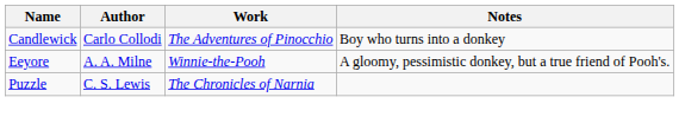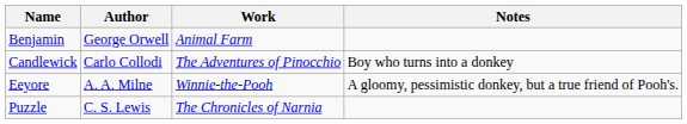 <table class="wikitable sortable">
 <tr>
 <th>Name</th>
 <th>Author</th>
 <th>Work</th>
 <th>Notes</th>
+</tr>
+<tr>
+<td><a href='#'>Benjamin</a></td>
+<td><a href='#'>George Orwell</a></td>
+<td><em><a href='#'>Animal Farm</a></em></td>
+<td></td>
 </tr>
 <tr>
 <td><a href='#'>Candlewick</a></td>
 <td><a href='#'>Carlo Collodi</a></td>
 <td><em><a href='#'>The Adventures of Pinocchio</a></em></td>
 <td>Boy who turns into a donkey</td>
 </tr>
 <tr>
 <td><a href='#'>Eeyore</a></td>
 <td><a href='#'>A. A. Milne</a></td>
 <td><em><a href='#'>Winnie-the-Pooh</a></em></td>
 <td>A gloomy, pessimistic donkey, but a true friend of Pooh's.</td>
 </tr>
 <tr>
 <td><a href='#'>Puzzle</a></td>
 <td><a href='#'>C. S. Lewis</a></td>
 <td><em><a href='#'>The Chronicles of Narnia</a></em></td>
 <td></td>
 </tr>
 </table>
